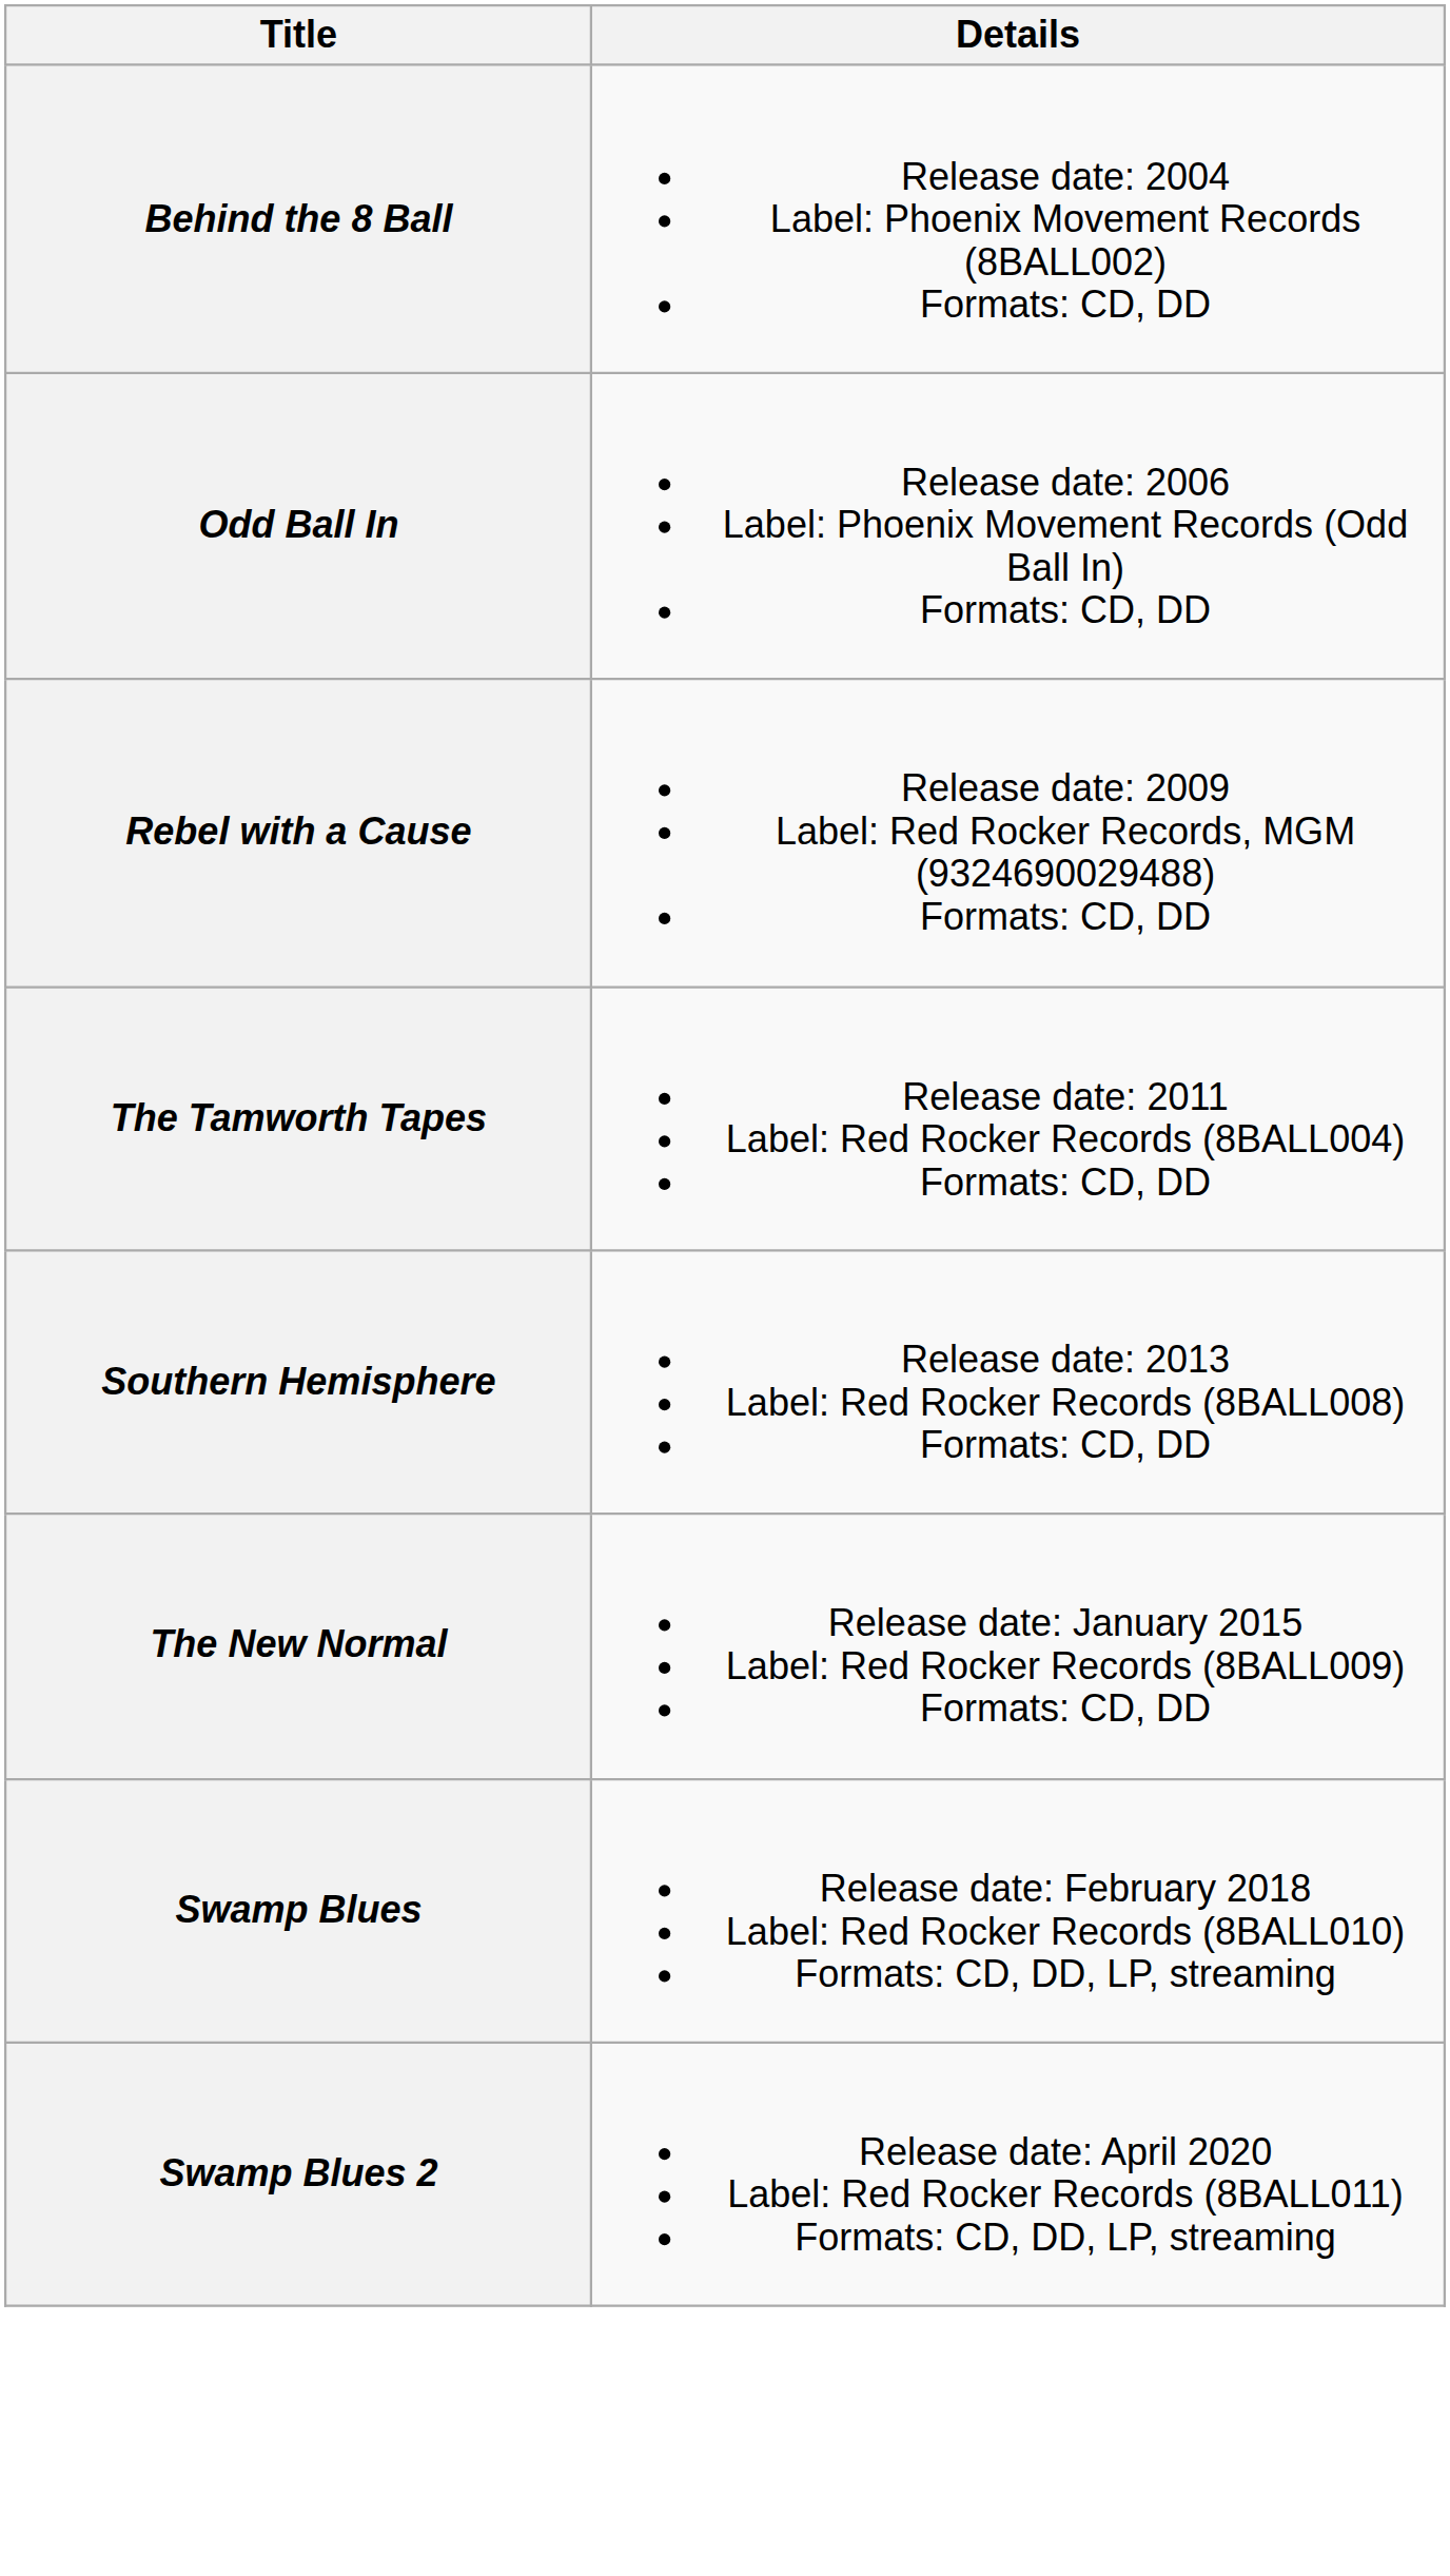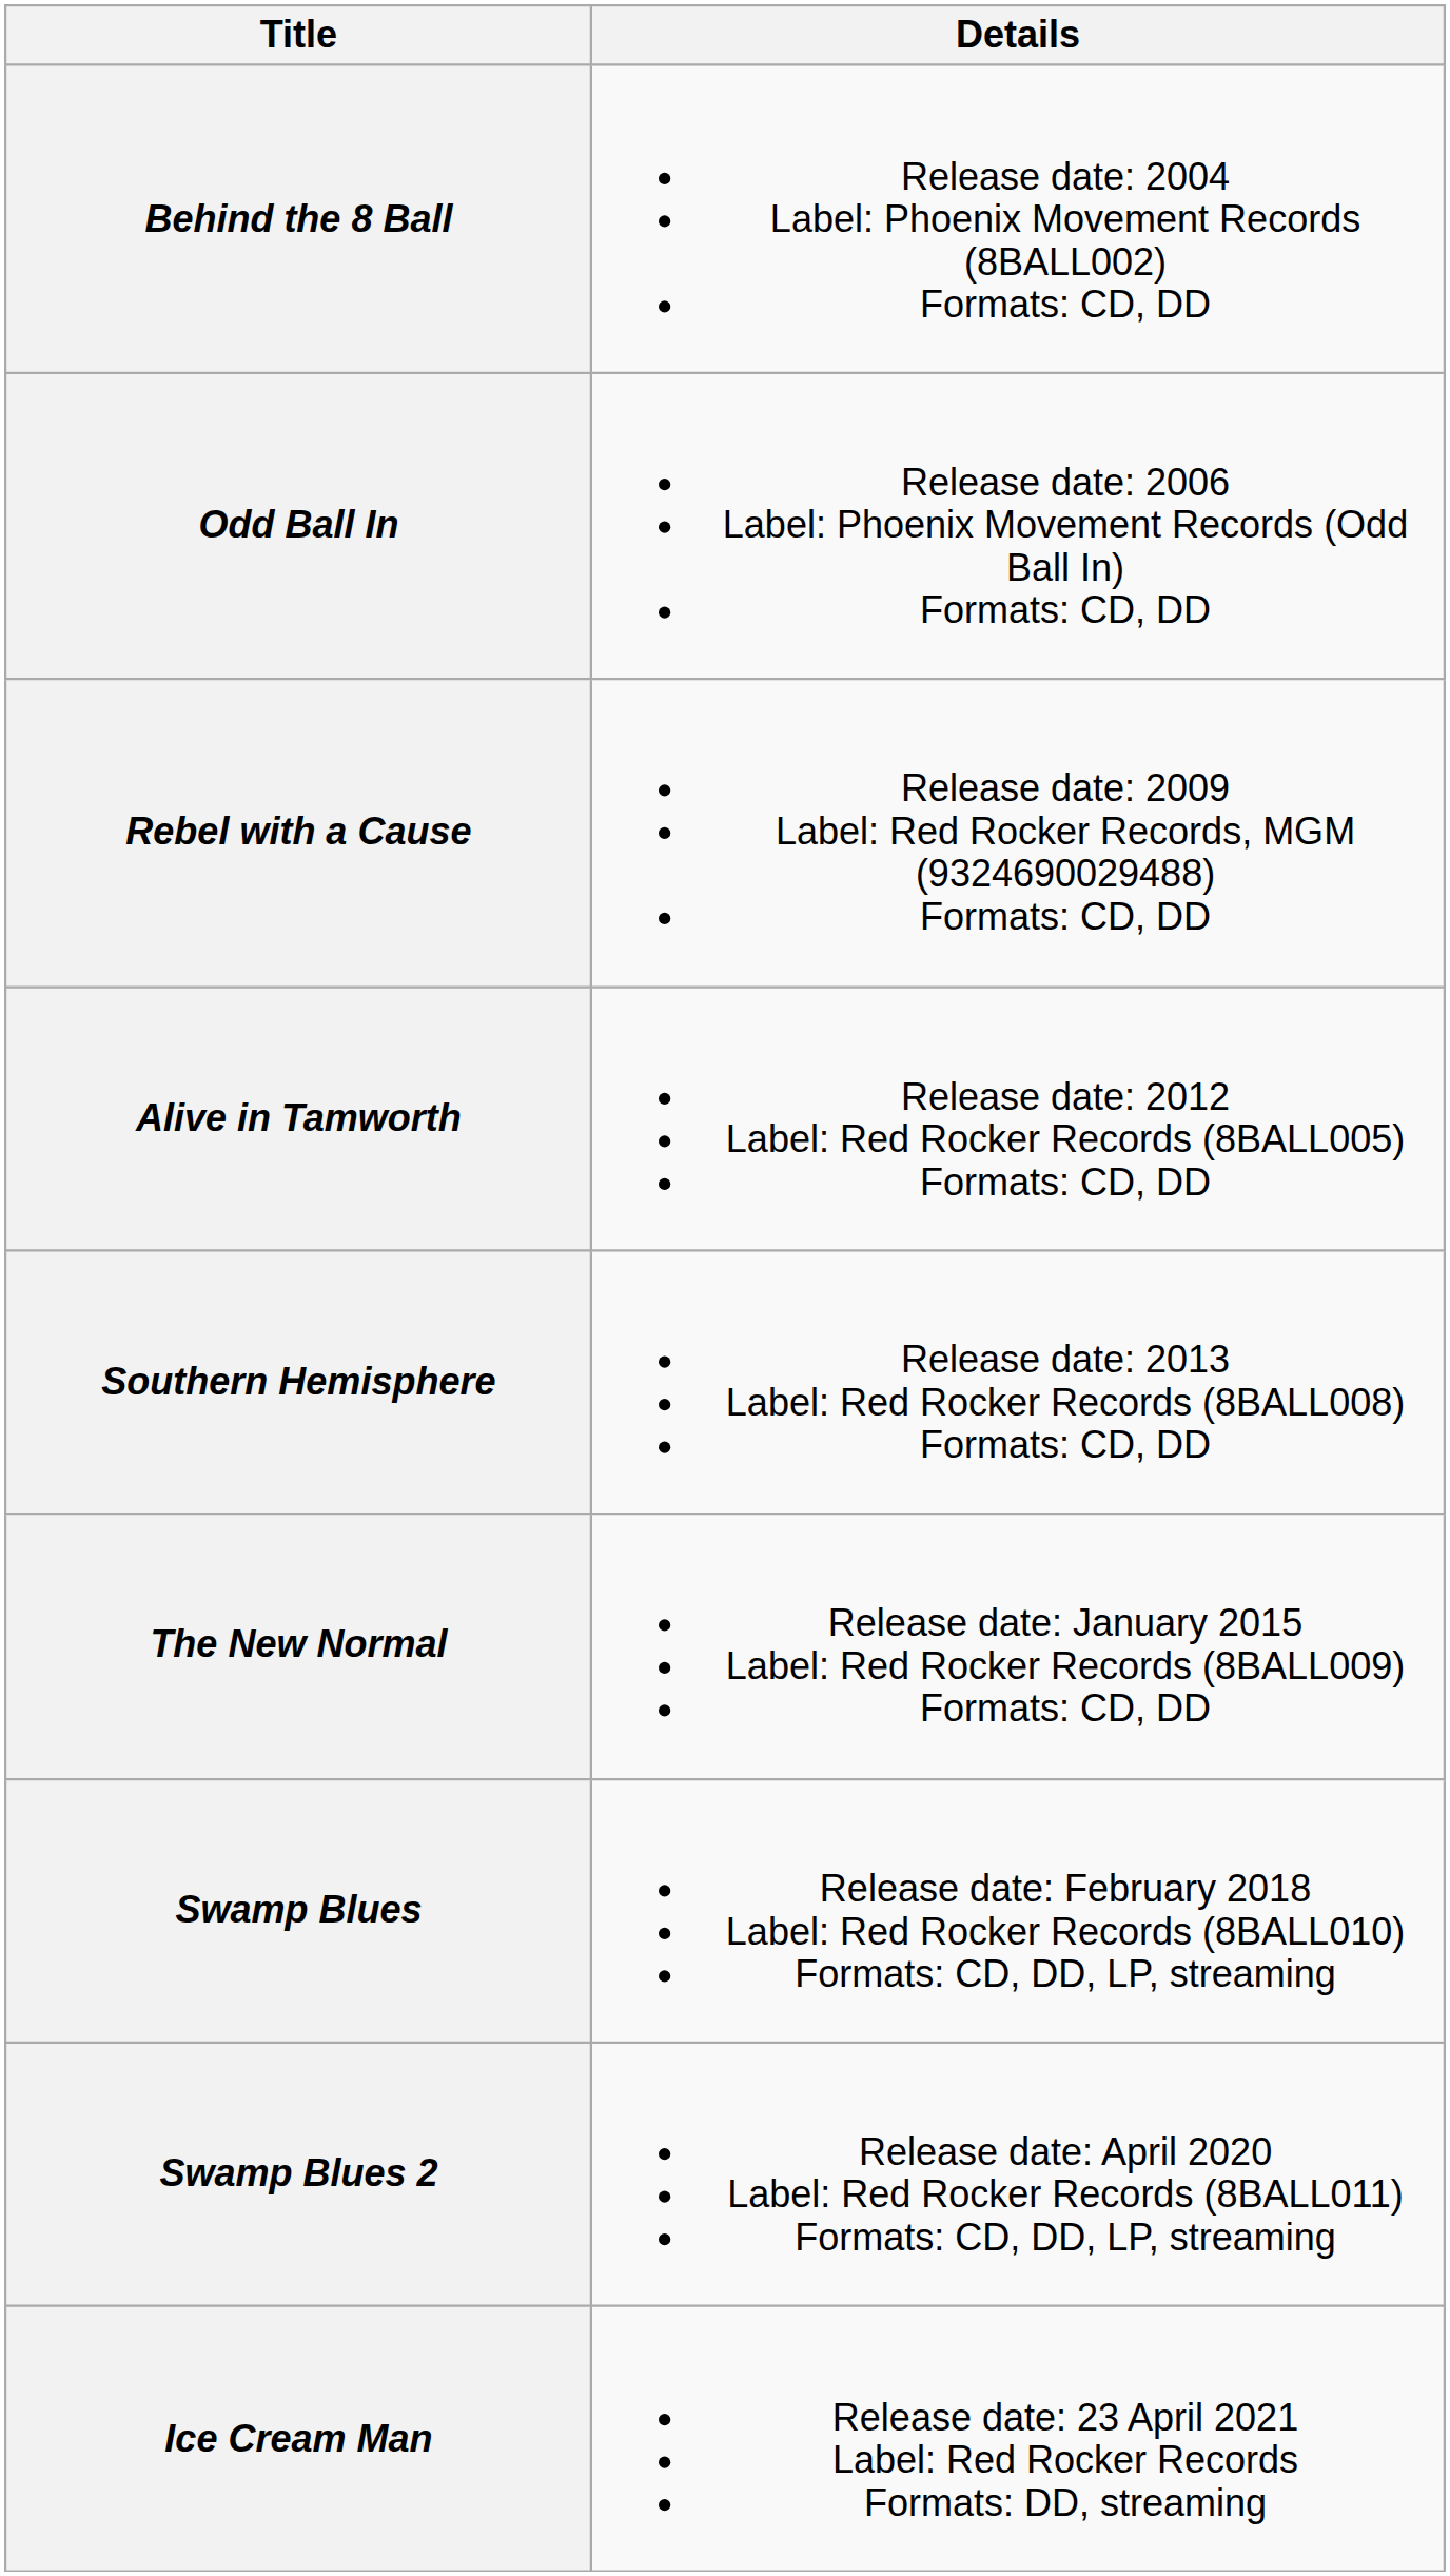 <table class="wikitable plainrowheaders" style="text-align:center;">
 <tr>
 <th rowspan="1" style="width:15em;">Title</th>
 <th rowspan="1" style="width:22em;">Details</th>
 </tr>
 <tr>
 <th scope="row"><em>Behind the 8 Ball</em></th>
 <td><br><ul><li>Release date: 2004</li><li>Label: Phoenix Movement Records (8BALL002)</li><li>Formats: CD, DD</li></ul></td>
 </tr>
 <tr>
 <th scope="row"><em>Odd Ball In</em></th>
 <td><br><ul><li>Release date: 2006</li><li>Label: Phoenix Movement Records (Odd Ball In)</li><li>Formats: CD, DD</li></ul></td>
 </tr>
 <tr>
 <th scope="row"><em>Rebel with a Cause</em></th>
 <td><br><ul><li>Release date: 2009</li><li>Label: Red Rocker Records, MGM (9324690029488)</li><li>Formats: CD, DD</li></ul></td>
 </tr>
 <tr>
-<th scope="row"><em>The Tamworth Tapes</em></th>
-<td><br><ul><li>Release date: 2011</li><li>Label: Red Rocker Records (8BALL004)</li><li>Formats: CD, DD</li></ul></td>
+<th scope="row"><em>Alive in Tamworth</em></th>
+<td><br><ul><li>Release date: 2012</li><li>Label: Red Rocker Records (8BALL005)</li><li>Formats: CD, DD</li></ul></td>
 </tr>
 <tr>
 <th scope="row"><em>Southern Hemisphere</em></th>
 <td><br><ul><li>Release date: 2013</li><li>Label: Red Rocker Records (8BALL008)</li><li>Formats: CD, DD</li></ul></td>
 </tr>
 <tr>
 <th scope="row"><em>The New Normal</em></th>
 <td><br><ul><li>Release date: January 2015</li><li>Label: Red Rocker Records (8BALL009)</li><li>Formats: CD, DD</li></ul></td>
 </tr>
 <tr>
 <th scope="row"><em>Swamp Blues</em></th>
 <td><br><ul><li>Release date: February 2018</li><li>Label: Red Rocker Records (8BALL010)</li><li>Formats: CD, DD, LP, streaming</li></ul></td>
 </tr>
 <tr>
 <th scope="row"><em>Swamp Blues 2</em></th>
 <td><br><ul><li>Release date: April 2020</li><li>Label: Red Rocker Records (8BALL011)</li><li>Formats: CD, DD, LP, streaming</li></ul></td>
 </tr>
+<tr>
+<th scope="row"><em>Ice Cream Man</em></th>
+<td><br><ul><li>Release date: 23 April 2021</li><li>Label: Red Rocker Records</li><li>Formats: DD, streaming</li></ul></td>
+</tr>
 </table>
